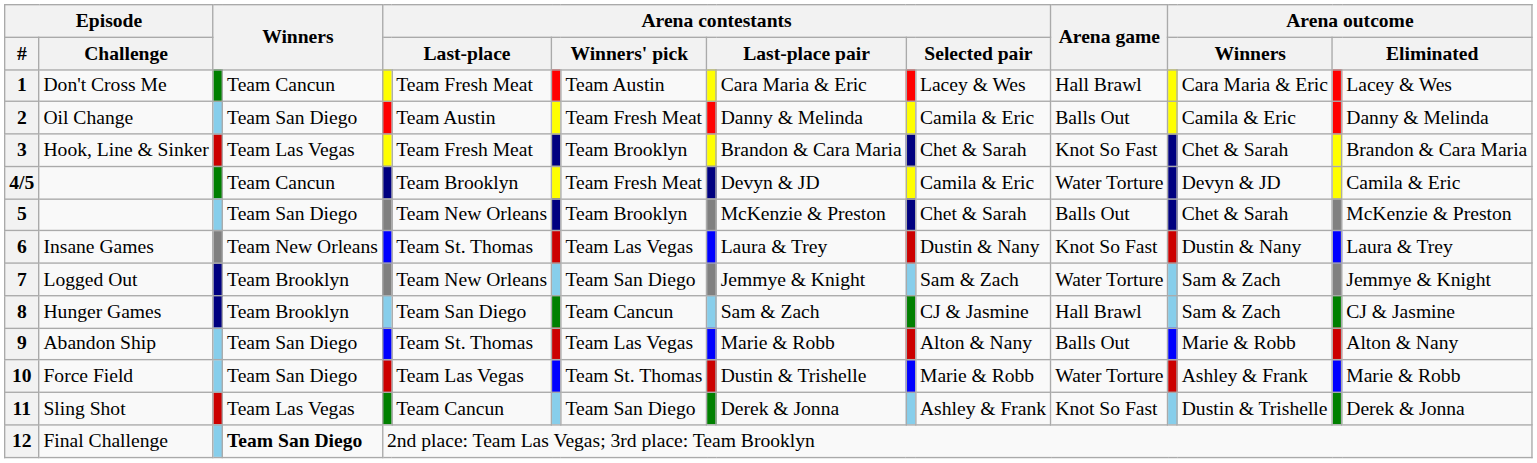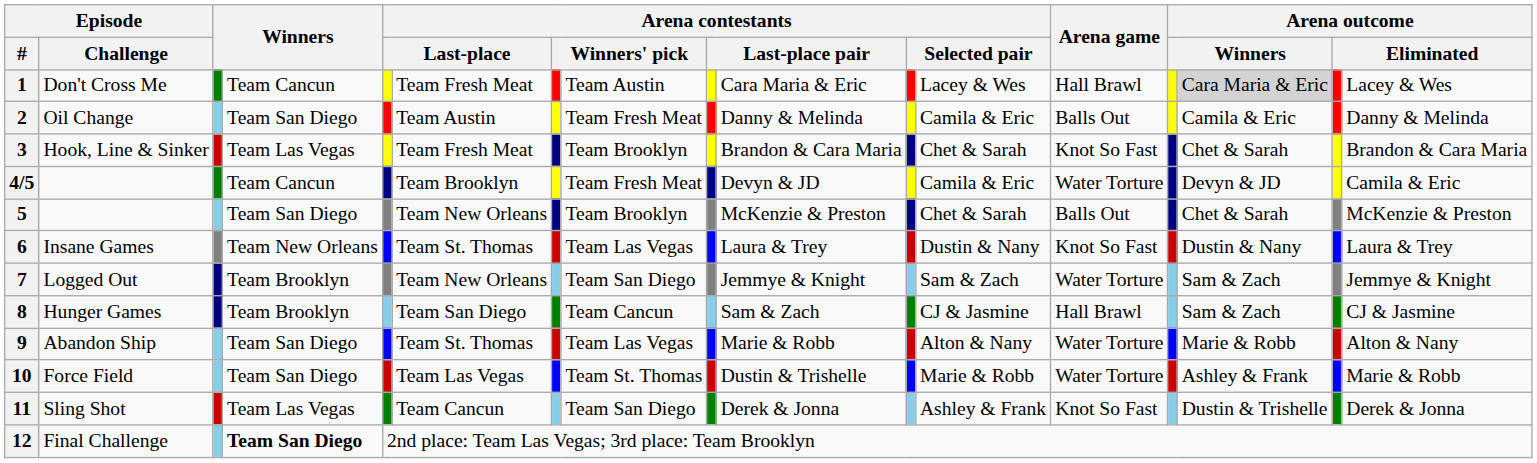 <table class="wikitable" style="font-size:90%; white-space:nowrap">
 <tr>
 <th colspan=2>Episode</th>
 <th colspan=2 rowspan=2>Winners</th>
 <th colspan=8>Arena contestants</th>
 <th rowspan=2>Arena game</th>
 <th colspan=4>Arena outcome</th>
 </tr>
 <tr>
 <th>#</th>
 <th>Challenge</th>
 <th colspan=2>Last-place</th>
 <th colspan=2>Winners' pick</th>
 <th colspan=2>Last-place pair</th>
 <th colspan=2>Selected pair</th>
 <th colspan=2>Winners</th>
 <th colspan=2>Eliminated</th>
 </tr>
 <tr>
 <th>1</th>
 <td>Don't Cross Me</td>
 <td style="background:green;"></td>
 <td>Team Cancun</td>
 <td style="background:yellow;"></td>
 <td nowrap>Team Fresh Meat</td>
 <td style="background:red;"></td>
 <td>Team Austin</td>
 <td style="background:yellow;"></td>
 <td nowrap>Cara Maria & Eric</td>
 <td style="background:red;"></td>
 <td>Lacey & Wes</td>
 <td>Hall Brawl</td>
 <td style="background:yellow;"></td>
-<td nowrap>Cara Maria  & Eric</td>
+<td nowrap style="background: lightgrey;">Cara Maria  & Eric</td>
 <td style="background:red;"></td>
 <td>Lacey & Wes</td>
 </tr>
 <tr>
 <th>2</th>
 <td>Oil Change</td>
 <td style="background:skyblue;"></td>
 <td>Team San Diego</td>
 <td style="background:red;"></td>
 <td>Team Austin</td>
 <td style="background:yellow;"></td>
 <td nowrap>Team Fresh Meat</td>
 <td style="background:red;"></td>
 <td>Danny & Melinda</td>
 <td style="background:yellow;"></td>
 <td nowrap>Camila & Eric</td>
 <td>Balls Out</td>
 <td style="background:yellow;"></td>
 <td>Camila & Eric</td>
 <td style="background:red;"></td>
 <td>Danny & Melinda</td>
 </tr>
 <tr>
 <th>3</th>
 <td>Hook, Line & Sinker</td>
 <td style="background:#CC0000;"></td>
 <td>Team Las Vegas</td>
 <td style="background:yellow;"></td>
 <td>Team Fresh Meat</td>
 <td style="background:navy;"></td>
 <td>Team Brooklyn</td>
 <td style="background:yellow;"></td>
 <td nowrap>Brandon & Cara Maria</td>
 <td style="background:navy;"></td>
 <td>Chet & Sarah</td>
 <td nowrap>Knot So Fast</td>
 <td style="background:navy;"></td>
 <td>Chet & Sarah</td>
 <td style="background:yellow;"></td>
 <td nowrap>Brandon & Cara Maria</td>
 </tr>
 <tr>
 <th>4/5</th>
 <td></td>
 <td style="background:green;"></td>
 <td>Team Cancun</td>
 <td style="background:navy;"></td>
 <td>Team Brooklyn</td>
 <td style="background:yellow;"></td>
 <td>Team Fresh Meat</td>
 <td style="background:navy;"></td>
 <td>Devyn & JD</td>
 <td style="background:yellow;"></td>
 <td>Camila & Eric</td>
 <td Nowrap>Water Torture</td>
 <td style="background:navy;"></td>
 <td>Devyn & JD</td>
 <td style="background:yellow;"></td>
 <td>Camila & Eric</td>
 </tr>
 <tr>
 <th>5</th>
 <td></td>
 <td style="background:skyblue;"></td>
 <td>Team San Diego</td>
 <td nowrap style="background:gray;"></td>
 <td nowrap>Team New Orleans</td>
 <td style="background:navy;"></td>
 <td>Team Brooklyn</td>
 <td style="background:gray;"></td>
 <td>McKenzie & Preston</td>
 <td style="background:navy;"></td>
 <td>Chet & Sarah</td>
 <td>Balls Out</td>
 <td style="background:navy;"></td>
 <td>Chet & Sarah</td>
 <td style="background:gray;"></td>
 <td>McKenzie & Preston</td>
 </tr>
 <tr>
 <th>6</th>
 <td>Insane Games</td>
 <td style="background:gray;"></td>
 <td nowrap>Team New Orleans</td>
 <td style="background:blue;"></td>
 <td nowrap>Team St. Thomas</td>
 <td style="background:#CC0000;"></td>
 <td>Team Las Vegas</td>
 <td style="background:blue;"></td>
 <td>Laura & Trey</td>
 <td style="background:#CC0000;"></td>
 <td>Dustin & Nany</td>
 <td>Knot So Fast</td>
 <td style="background:#CC0000;"></td>
 <td>Dustin & Nany</td>
 <td style="background:blue;"></td>
 <td>Laura & Trey</td>
 </tr>
 <tr>
 <th>7</th>
 <td>Logged Out</td>
 <td style="background:navy;"></td>
 <td>Team Brooklyn</td>
 <td style="background:gray;"></td>
 <td>Team New Orleans</td>
 <td style="background:skyblue;"></td>
 <td>Team San Diego</td>
 <td style="background:gray;"></td>
 <td>Jemmye & Knight</td>
 <td style="background:skyblue;"></td>
 <td>Sam & Zach</td>
 <td>Water Torture</td>
 <td style="background:skyblue;"></td>
 <td>Sam & Zach</td>
 <td style="background:gray;"></td>
 <td>Jemmye & Knight</td>
 </tr>
 <tr>
 <th>8</th>
 <td>Hunger Games</td>
 <td style="background:navy;"></td>
 <td>Team Brooklyn</td>
 <td style="background:skyblue;"></td>
 <td>Team San Diego</td>
 <td style="background:green;"></td>
 <td>Team Cancun</td>
 <td style="background:skyblue;"></td>
 <td>Sam & Zach</td>
 <td style="background:green;"></td>
 <td>CJ & Jasmine</td>
 <td>Hall Brawl</td>
 <td style="background:skyblue;"></td>
 <td>Sam & Zach</td>
 <td style="background:green;"></td>
 <td>CJ & Jasmine</td>
 </tr>
 <tr>
 <th>9</th>
 <td>Abandon Ship</td>
 <td style="background:skyblue;"></td>
 <td>Team San Diego</td>
 <td style="background:blue;"></td>
 <td>Team St. Thomas</td>
 <td style="background:#CC0000;"></td>
 <td>Team Las Vegas</td>
 <td style="background:blue;"></td>
 <td>Marie & Robb</td>
 <td style="background:#CC0000;"></td>
 <td>Alton & Nany</td>
-<td>Balls Out</td>
+<td Nowrap>Water Torture</td>
 <td style="background:blue;"></td>
 <td>Marie & Robb</td>
 <td style="background:#CC0000;"></td>
 <td>Alton & Nany</td>
 </tr>
 <tr>
 <th>10</th>
 <td>Force Field</td>
 <td style="background:skyblue;"></td>
 <td>Team San Diego</td>
 <td style="background:#CC0000;"></td>
 <td>Team Las Vegas</td>
 <td style="background:blue;"></td>
 <td nowrap>Team St. Thomas</td>
 <td style="background:#CC0000;"></td>
 <td nowrap>Dustin & Trishelle</td>
 <td style="background:blue;"></td>
 <td>Marie & Robb</td>
 <td>Water Torture</td>
 <td style="background:#CC0000;"></td>
 <td>Ashley & Frank</td>
 <td style="background:blue;"></td>
 <td>Marie & Robb</td>
 </tr>
 <tr>
 <th>11</th>
 <td>Sling Shot</td>
 <td style="background:#CC0000;"></td>
 <td>Team Las Vegas</td>
 <td style="background:green;"></td>
 <td>Team Cancun</td>
 <td style="background:skyblue;"></td>
 <td>Team San Diego</td>
 <td style="background:green;"></td>
 <td>Derek & Jonna</td>
 <td style="background:skyblue;"></td>
 <td>Ashley & Frank</td>
 <td>Knot So Fast</td>
 <td style="background:skyblue;"></td>
 <td nowrap>Dustin & Trishelle</td>
 <td style="background:green;"></td>
 <td>Derek & Jonna</td>
 </tr>
 <tr>
 <th>12</th>
 <td>Final Challenge</td>
 <td style="background:skyblue;"></td>
 <td><strong>Team San Diego</strong></td>
 <td colspan="13">2nd place: Team Las Vegas; 3rd place: Team Brooklyn</td>
 </tr>
 </table>
